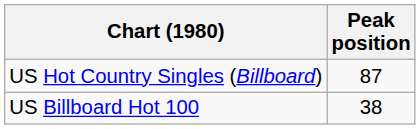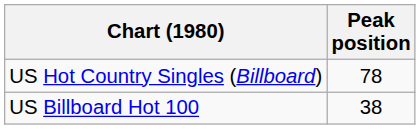 <table class="wikitable sortable">
 <tr>
 <th align="left">Chart (1980)</th>
 <th align="center">Peak<br>position</th>
 </tr>
 <tr>
 <td align="left">US <a href='#'>Hot Country Singles</a> (<em><a href='#'>Billboard</a></em>)</td>
-<td align="center">87</td>
+<td align="center">78</td>
 </tr>
 <tr>
 <td align="left">US <a href='#'>Billboard Hot 100</a></td>
 <td align="center">38</td>
 </tr>
 </table>
